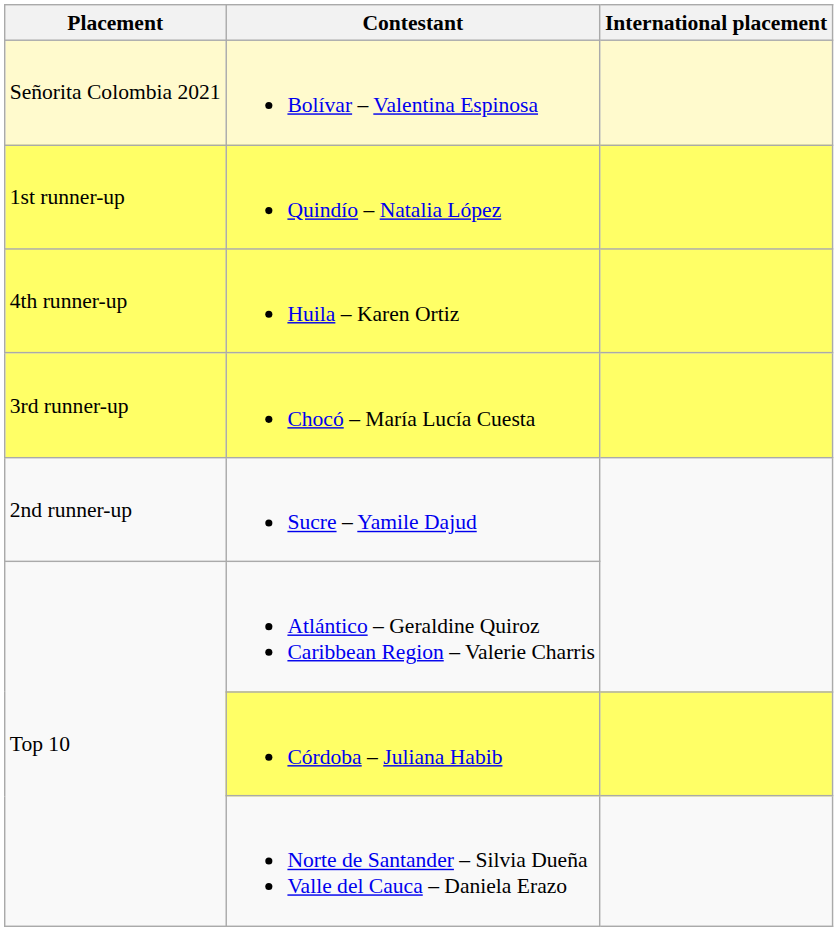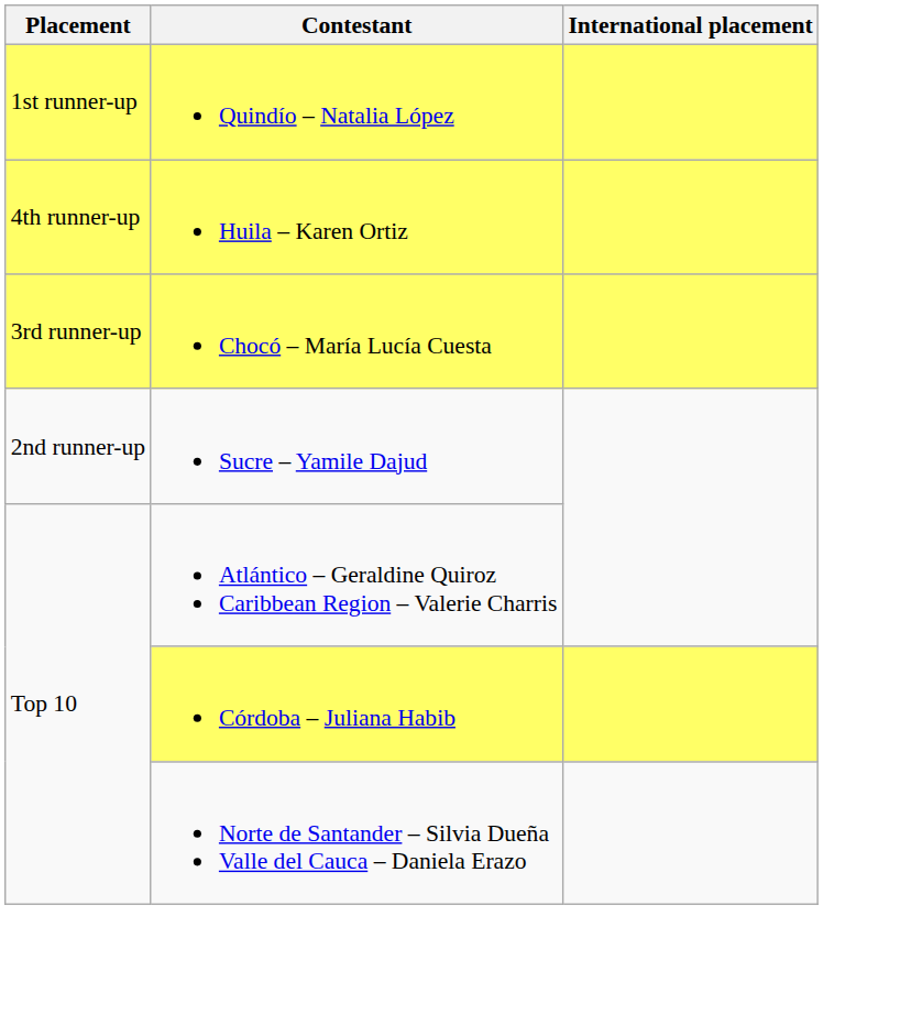 <table class="wikitable sortable" style="font-size: 95%;">
 <tr>
 <th>Placement</th>
 <th>Contestant</th>
 <th>International placement</th>
-</tr>
-<tr style="background:#FFFACD;">
-<td>Señorita Colombia 2021</td>
-<td><br><ul><li><a href='#'>Bolívar</a> – <a href='#'>Valentina Espinosa</a></li></ul></td>
-<td></td>
 </tr>
 <tr style="background:#FFFF66;">
 <td>1st runner-up</td>
 <td><br><ul><li><a href='#'>Quindío</a> – <a href='#'>Natalia López</a></li></ul></td>
 <td></td>
 </tr>
 <tr style="background:#FFFF66;">
 <td>4th runner-up</td>
 <td><br><ul><li><a href='#'>Huila</a> – Karen Ortiz</li></ul></td>
 <td></td>
 </tr>
 <tr style="background:#FFFF66;">
 <td>3rd runner-up</td>
 <td><br><ul><li><a href='#'>Chocó</a> – María Lucía Cuesta</li></ul></td>
 <td></td>
 </tr>
 <tr>
 <td>2nd runner-up</td>
 <td><br><ul><li><a href='#'>Sucre</a> – <a href='#'>Yamile Dajud</a></li></ul></td>
 </tr>
 <tr>
 <td rowspan="3">Top 10</td>
 <td><br><ul><li><a href='#'>Atlántico</a> – Geraldine Quiroz</li><li><a href='#'>Caribbean Region</a> – Valerie Charris</li></ul></td>
 </tr>
 <tr style="background:#FFFF66;">
 <td><br><ul><li><a href='#'>Córdoba</a> – <a href='#'>Juliana Habib</a></li></ul></td>
 <td></td>
 </tr>
 <tr>
 <td><br><ul><li><a href='#'>Norte de Santander</a> – Silvia Dueña</li><li><a href='#'>Valle del Cauca</a> – Daniela Erazo</li></ul></td>
 </tr>
 </table>
